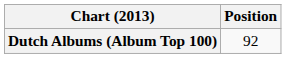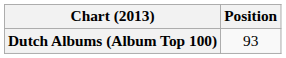 <table class="wikitable plainrowheaders" style="text-align:center">
 <tr>
 <th scope="col">Chart (2013)</th>
 <th scope="col">Position</th>
 </tr>
 <tr>
 <th scope="row">Dutch Albums (Album Top 100)</th>
-<td>92</td>
+<td>93</td>
 </tr>
 </table>
